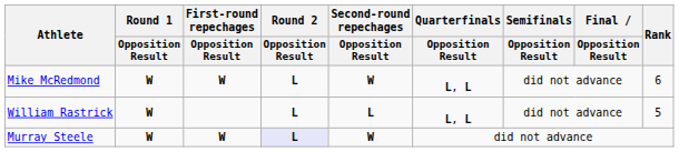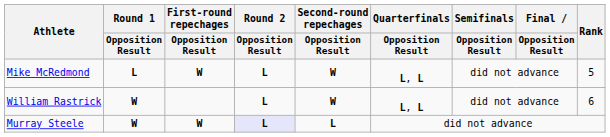 <table class="wikitable" style="font-size:90%;text-align:center;">
 <tr>
 <th rowspan=2>Athlete</th>
 <th>Round 1</th>
 <th>First-round<br>repechages</th>
 <th>Round 2</th>
 <th>Second-round<br>repechages</th>
 <th>Quarterfinals</th>
 <th>Semifinals</th>
 <th>Final / </th>
 <th rowspan=2>Rank</th>
 </tr>
 <tr style="font-size:95%">
 <th>Opposition<br>Result</th>
 <th>Opposition<br>Result</th>
 <th>Opposition<br>Result</th>
 <th>Opposition<br>Result</th>
 <th>Opposition<br>Result</th>
 <th>Opposition<br>Result</th>
 <th>Opposition<br>Result</th>
 </tr>
 <tr>
 <td style="text-align:left;"><a href='#'>Mike McRedmond</a></td>
+<td><strong>L</strong></td>
 <td><strong>W</strong></td>
+<td><strong>L</strong></td>
 <td><strong>W</strong></td>
+<td><br><strong>L</strong>, <strong>L</strong></td>
+<td colspan=2>did not advance</td>
+<td>5</td>
+</tr>
+<tr>
+<td style="text-align:left;"><a href='#'>William Rastrick</a></td>
+<td><strong>W</strong></td>
+<td></td>
 <td><strong>L</strong></td>
 <td><strong>W</strong></td>
 <td><br><strong>L</strong>, <strong>L</strong></td>
 <td colspan=2>did not advance</td>
 <td>6</td>
 </tr>
 <tr>
-<td style="text-align:left;"><a href='#'>William Rastrick</a></td>
-<td><strong>W</strong></td>
-<td></td>
-<td><strong>L</strong></td>
-<td><strong>L</strong></td>
-<td><br><strong>L</strong>, <strong>L</strong></td>
-<td colspan=2>did not advance</td>
-<td>5</td>
-</tr>
-<tr>
 <td style="text-align:left;"><a href='#'>Murray Steele</a></td>
 <td><strong>W</strong></td>
 <td><strong>W</strong></td>
 <td style="background: lavender;"><strong>L</strong></td>
-<td><strong>W</strong></td>
+<td><strong>L</strong></td>
 <td colspan=4>did not advance</td>
 </tr>
 </table>
